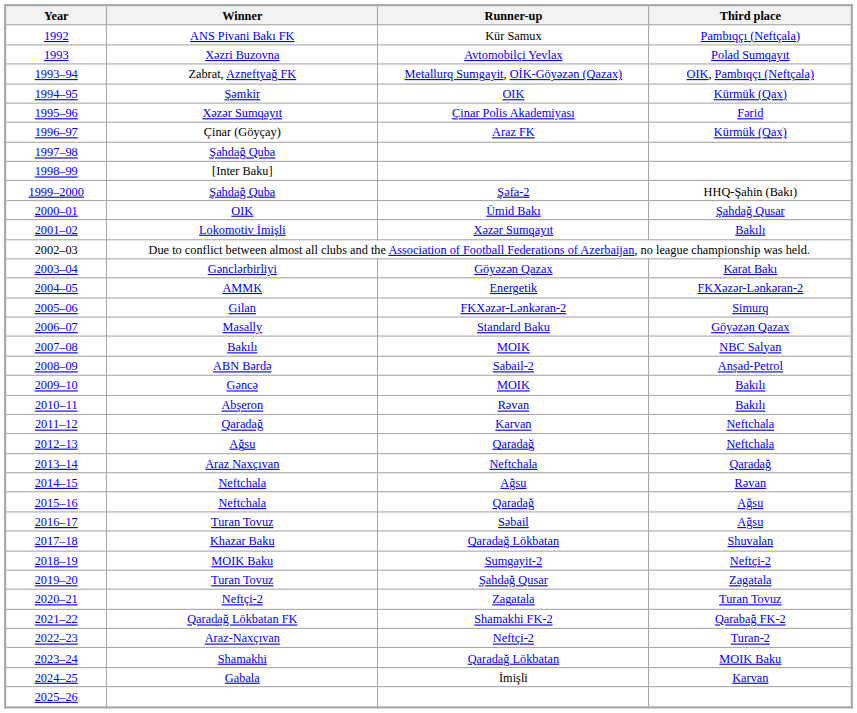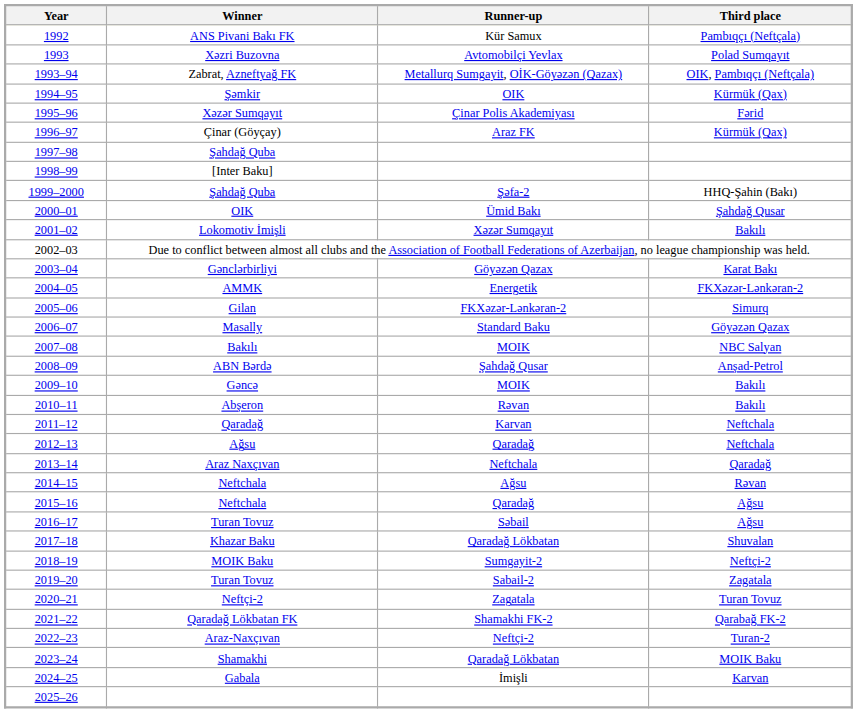 <table class="wikitable" style="width:60%; border:2px #aaa solid; text-align:center; background:#fff; font-size:11px;">
 <tr style="background:#ffc;">
 <th style="width:12%;"><strong>Year</strong></th>
 <th style="width:32%;"><strong>Winner</strong></th>
 <th style="width:32%;"><strong>Runner-up</strong></th>
 <th style="width:32%;"><strong>Third place</strong></th>
 </tr>
 <tr>
 <td><a href='#'>1992</a></td>
 <td><a href='#'>ANS Pivani Bakı FK</a></td>
 <td>Kür Samux</td>
 <td><a href='#'>Pambıqçı (Neftçala)</a></td>
 </tr>
 <tr>
 <td><a href='#'>1993</a></td>
 <td><a href='#'>Xəzri Buzovna</a></td>
 <td><a href='#'>Avtomobilçi Yevlax</a></td>
 <td><a href='#'>Polad Sumqayıt</a></td>
 </tr>
 <tr>
 <td><a href='#'>1993–94</a></td>
 <td>Zabrat, <a href='#'>Azneftyağ FK</a></td>
 <td><a href='#'>Metallurq Sumgayit</a>, <a href='#'>OİK-Göyəzən (Qazax)</a></td>
 <td><a href='#'>OIK</a>, <a href='#'>Pambıqçı (Neftçala)</a></td>
 </tr>
 <tr>
 <td><a href='#'>1994–95</a></td>
 <td><a href='#'>Şəmkir</a></td>
 <td><a href='#'>OIK</a></td>
 <td><a href='#'>Kürmük (Qax)</a></td>
 </tr>
 <tr>
 <td><a href='#'>1995–96</a></td>
 <td><a href='#'>Xəzər Sumqayıt</a></td>
 <td><a href='#'>Çinar Polis Akademiyası</a></td>
 <td><a href='#'>Fərid</a></td>
 </tr>
 <tr>
 <td><a href='#'>1996–97</a></td>
 <td>Çinar (Göyçay)</td>
 <td><a href='#'>Araz FK</a></td>
 <td><a href='#'>Kürmük (Qax)</a></td>
 </tr>
 <tr>
 <td><a href='#'>1997–98</a></td>
 <td><a href='#'>Şahdağ Quba</a></td>
 <td></td>
 <td></td>
 </tr>
 <tr>
 <td><a href='#'>1998–99</a></td>
 <td>[Inter Baku]</td>
 <td></td>
 <td></td>
 </tr>
 <tr>
 <td><a href='#'>1999–2000</a></td>
 <td><a href='#'>Şahdağ Quba</a></td>
 <td><a href='#'>Şəfa-2</a></td>
 <td>HHQ-Şahin (Bakı)</td>
 </tr>
 <tr>
 <td><a href='#'>2000–01</a></td>
 <td><a href='#'>OIK</a></td>
 <td><a href='#'>Ümid Bakı</a></td>
 <td><a href='#'>Şahdağ Qusar</a></td>
 </tr>
 <tr>
 <td><a href='#'>2001–02</a></td>
 <td><a href='#'>Lokomotiv İmişli</a></td>
 <td><a href='#'>Xəzər Sumqayıt</a></td>
 <td><a href='#'>Bakılı</a></td>
 </tr>
 <tr>
 <td>2002–03</td>
 <td colspan=3>Due to conflict between almost all clubs and the <a href='#'>Association of Football Federations of Azerbaijan</a>, no league championship was held.</td>
 </tr>
 <tr>
 <td><a href='#'>2003–04</a></td>
 <td><a href='#'>Gənclərbirliyi</a></td>
 <td><a href='#'>Göyəzən Qazax</a></td>
 <td><a href='#'>Karat Bakı</a></td>
 </tr>
 <tr>
 <td><a href='#'>2004–05</a></td>
 <td><a href='#'>AMMK</a></td>
 <td><a href='#'>Energetik</a></td>
 <td><a href='#'>FKXəzər-Lənkəran-2</a></td>
 </tr>
 <tr>
 <td><a href='#'>2005–06</a></td>
 <td><a href='#'>Gilan</a></td>
 <td><a href='#'>FKXəzər-Lənkəran-2</a></td>
 <td><a href='#'>Simurq</a></td>
 </tr>
 <tr>
 <td><a href='#'>2006–07</a></td>
 <td><a href='#'>Masally</a></td>
 <td><a href='#'>Standard Baku</a></td>
 <td><a href='#'>Göyəzən Qazax</a></td>
 </tr>
 <tr>
 <td><a href='#'>2007–08</a></td>
 <td><a href='#'>Bakılı</a></td>
 <td><a href='#'>MOIK</a></td>
 <td><a href='#'>NBC Salyan</a></td>
 </tr>
 <tr>
 <td><a href='#'>2008–09</a></td>
 <td><a href='#'>ABN Bərdə</a></td>
-<td><a href='#'>Sabail-2</a></td>
+<td><a href='#'>Şahdağ Qusar</a></td>
 <td><a href='#'>Anşad-Petrol</a></td>
 </tr>
 <tr>
 <td><a href='#'>2009–10</a></td>
 <td><a href='#'>Gəncə</a></td>
 <td><a href='#'>MOIK</a></td>
 <td><a href='#'>Bakılı</a></td>
 </tr>
 <tr>
 <td><a href='#'>2010–11</a></td>
 <td><a href='#'>Abşeron</a></td>
 <td><a href='#'>Rəvan</a></td>
 <td><a href='#'>Bakılı</a></td>
 </tr>
 <tr>
 <td><a href='#'>2011–12</a></td>
 <td><a href='#'>Qaradağ</a></td>
 <td><a href='#'>Karvan</a></td>
 <td><a href='#'>Neftchala</a></td>
 </tr>
 <tr>
 <td><a href='#'>2012–13</a></td>
 <td><a href='#'>Ağsu</a></td>
 <td><a href='#'>Qaradağ</a></td>
 <td><a href='#'>Neftchala</a></td>
 </tr>
 <tr>
 <td><a href='#'>2013–14</a></td>
 <td><a href='#'>Araz Naxçıvan</a></td>
 <td><a href='#'>Neftchala</a></td>
 <td><a href='#'>Qaradağ</a></td>
 </tr>
 <tr>
 <td><a href='#'>2014–15</a></td>
 <td><a href='#'>Neftchala</a></td>
 <td><a href='#'>Ağsu</a></td>
 <td><a href='#'>Rəvan</a></td>
 </tr>
 <tr>
 <td><a href='#'>2015–16</a></td>
 <td><a href='#'>Neftchala</a></td>
 <td><a href='#'>Qaradağ</a></td>
 <td><a href='#'>Ağsu</a></td>
 </tr>
 <tr>
 <td><a href='#'>2016–17</a></td>
 <td><a href='#'>Turan Tovuz</a></td>
 <td><a href='#'>Səbail</a></td>
 <td><a href='#'>Ağsu</a></td>
 </tr>
 <tr>
 <td><a href='#'>2017–18</a></td>
 <td><a href='#'>Khazar Baku</a></td>
 <td><a href='#'>Qaradağ Lökbatan</a></td>
 <td><a href='#'>Shuvalan</a></td>
 </tr>
 <tr>
 <td><a href='#'>2018–19</a></td>
 <td><a href='#'>MOIK Baku</a></td>
 <td><a href='#'>Sumgayit-2</a></td>
 <td><a href='#'>Neftçi-2</a></td>
 </tr>
 <tr>
 <td><a href='#'>2019–20</a></td>
 <td><a href='#'>Turan Tovuz</a></td>
-<td><a href='#'>Şahdağ Qusar</a></td>
+<td><a href='#'>Sabail-2</a></td>
 <td><a href='#'>Zagatala</a></td>
 </tr>
 <tr>
 <td><a href='#'>2020–21</a></td>
 <td><a href='#'>Neftçi-2</a></td>
 <td><a href='#'>Zagatala</a></td>
 <td><a href='#'>Turan Tovuz</a></td>
 </tr>
 <tr>
 <td><a href='#'>2021–22</a></td>
 <td><a href='#'>Qaradağ Lökbatan FK</a></td>
 <td><a href='#'>Shamakhi FK-2</a></td>
 <td><a href='#'>Qarabağ FK-2</a></td>
 </tr>
 <tr>
 <td><a href='#'>2022–23</a></td>
 <td><a href='#'>Araz-Naxçıvan</a></td>
 <td><a href='#'>Neftçi-2</a></td>
 <td><a href='#'>Turan-2</a></td>
 </tr>
 <tr>
 <td><a href='#'>2023–24</a></td>
 <td><a href='#'>Shamakhi</a></td>
 <td><a href='#'>Qaradağ Lökbatan</a></td>
 <td><a href='#'>MOIK Baku</a></td>
 </tr>
 <tr>
 <td><a href='#'>2024–25</a></td>
 <td><a href='#'>Gabala</a></td>
 <td>İmişli</td>
 <td><a href='#'>Karvan</a></td>
 </tr>
 <tr>
 <td><a href='#'>2025–26</a></td>
 <td></td>
 <td></td>
 <td></td>
 </tr>
 </table>
